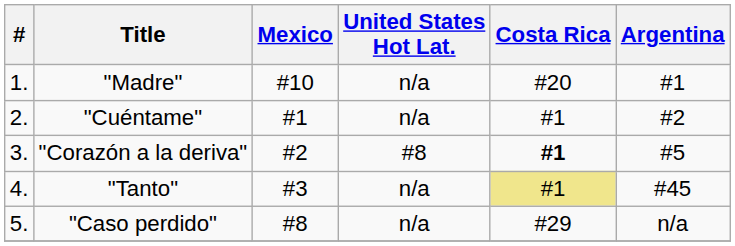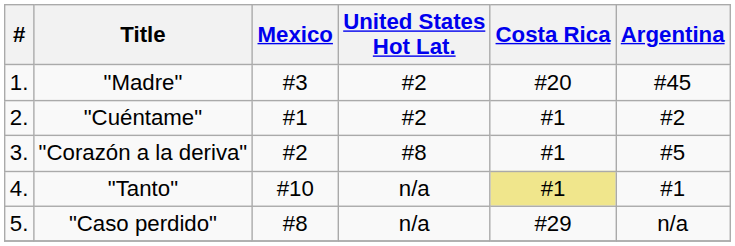 <table class="wikitable">
 <tr>
 <th>#</th>
 <th>Title</th>
 <th><a href='#'>Mexico</a></th>
 <th><a href='#'>United States</a><br><a href='#'>Hot Lat.</a></th>
 <th><a href='#'>Costa Rica</a></th>
 <th><a href='#'>Argentina</a></th>
 </tr>
 <tr>
 <td>1.</td>
 <td align="center">"Madre"</td>
-<td align="center">#10</td>
-<td align="center">n/a</td>
+<td align="center">#3</td>
+<td align="center">#2 </td>
 <td align="center">#20</td>
-<td align="center">#1</td>
+<td align="center">#45</td>
 </tr>
 <tr>
 <td>2.</td>
 <td align="center">"Cuéntame"</td>
 <td align="center">#1</td>
-<td align="center">n/a</td>
+<td align="center">#2 </td>
 <td align="center">#1</td>
 <td align="center">#2</td>
 </tr>
 <tr>
 <td>3.</td>
 <td align="center">"Corazón a la deriva"</td>
 <td align="center">#2</td>
 <td align="center">#8 </td>
-<td align="center"><strong>#1</strong></td>
+<td align="center">#1</td>
 <td align="center">#5</td>
 </tr>
 <tr>
 <td>4.</td>
 <td align="center">"Tanto"</td>
-<td align="center">#3</td>
+<td align="center">#10</td>
 <td align="center">n/a</td>
 <td align="center" style="background: khaki;">#1</td>
-<td align="center">#45</td>
+<td align="center">#1</td>
 </tr>
 <tr>
 <td>5.</td>
 <td align="center">"Caso perdido"</td>
 <td align="center">#8</td>
 <td align="center">n/a</td>
 <td align="center">#29</td>
 <td align="center">n/a</td>
 </tr>
 <tr>
 </tr>
 </table>
